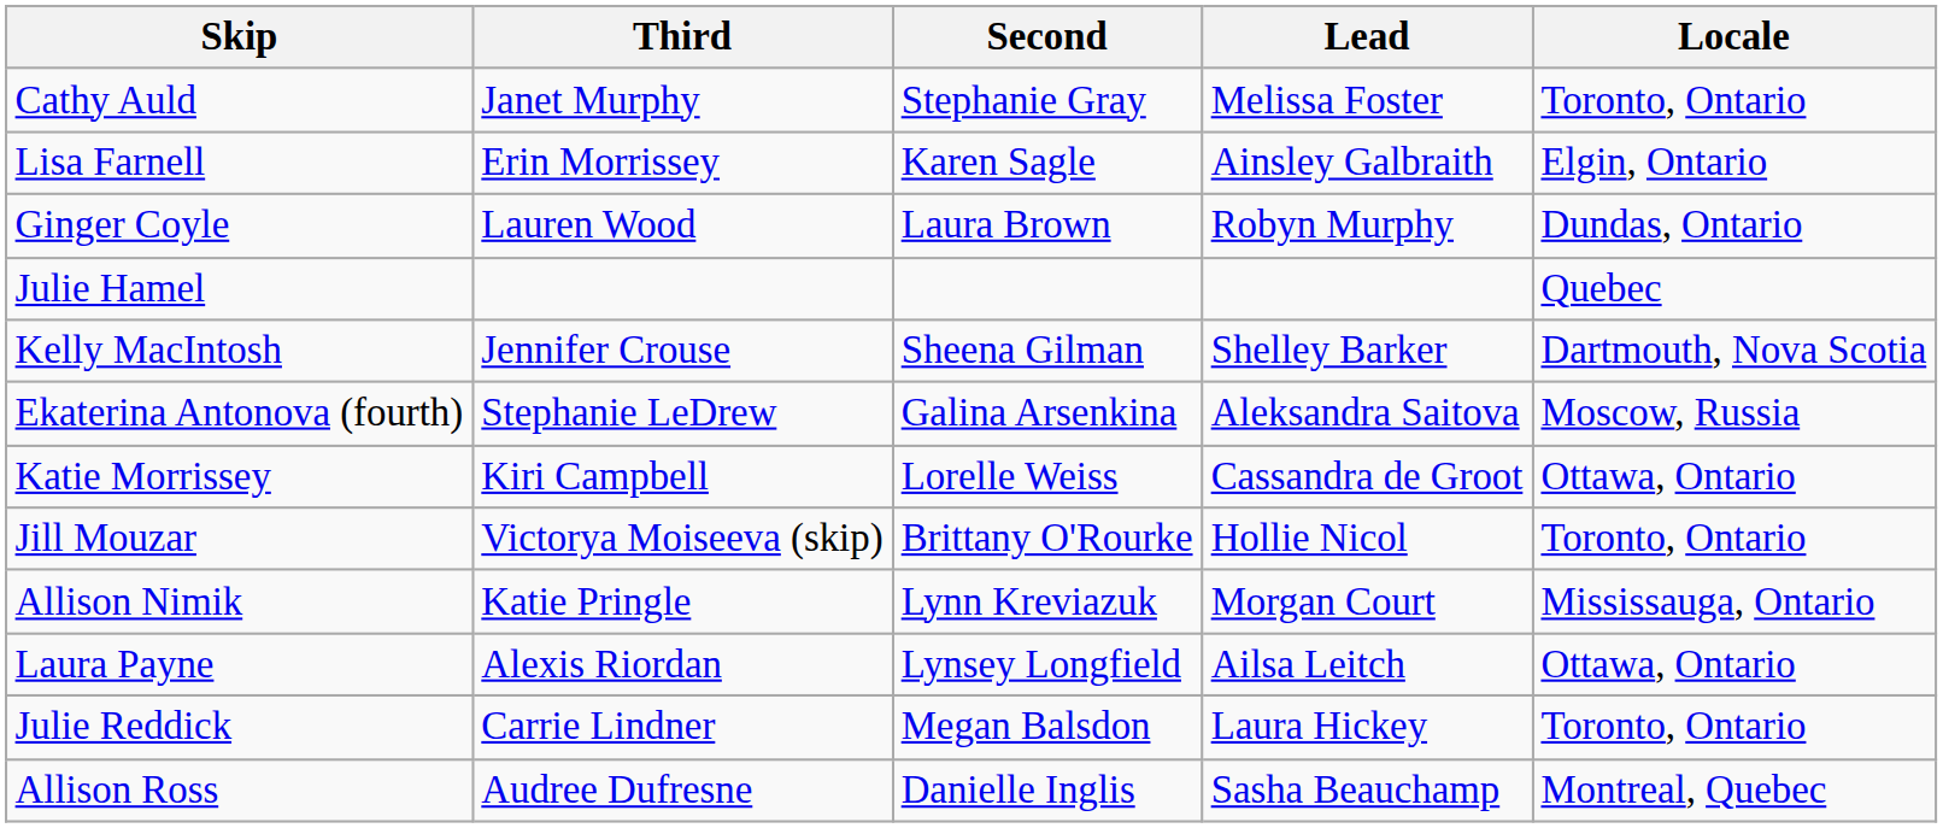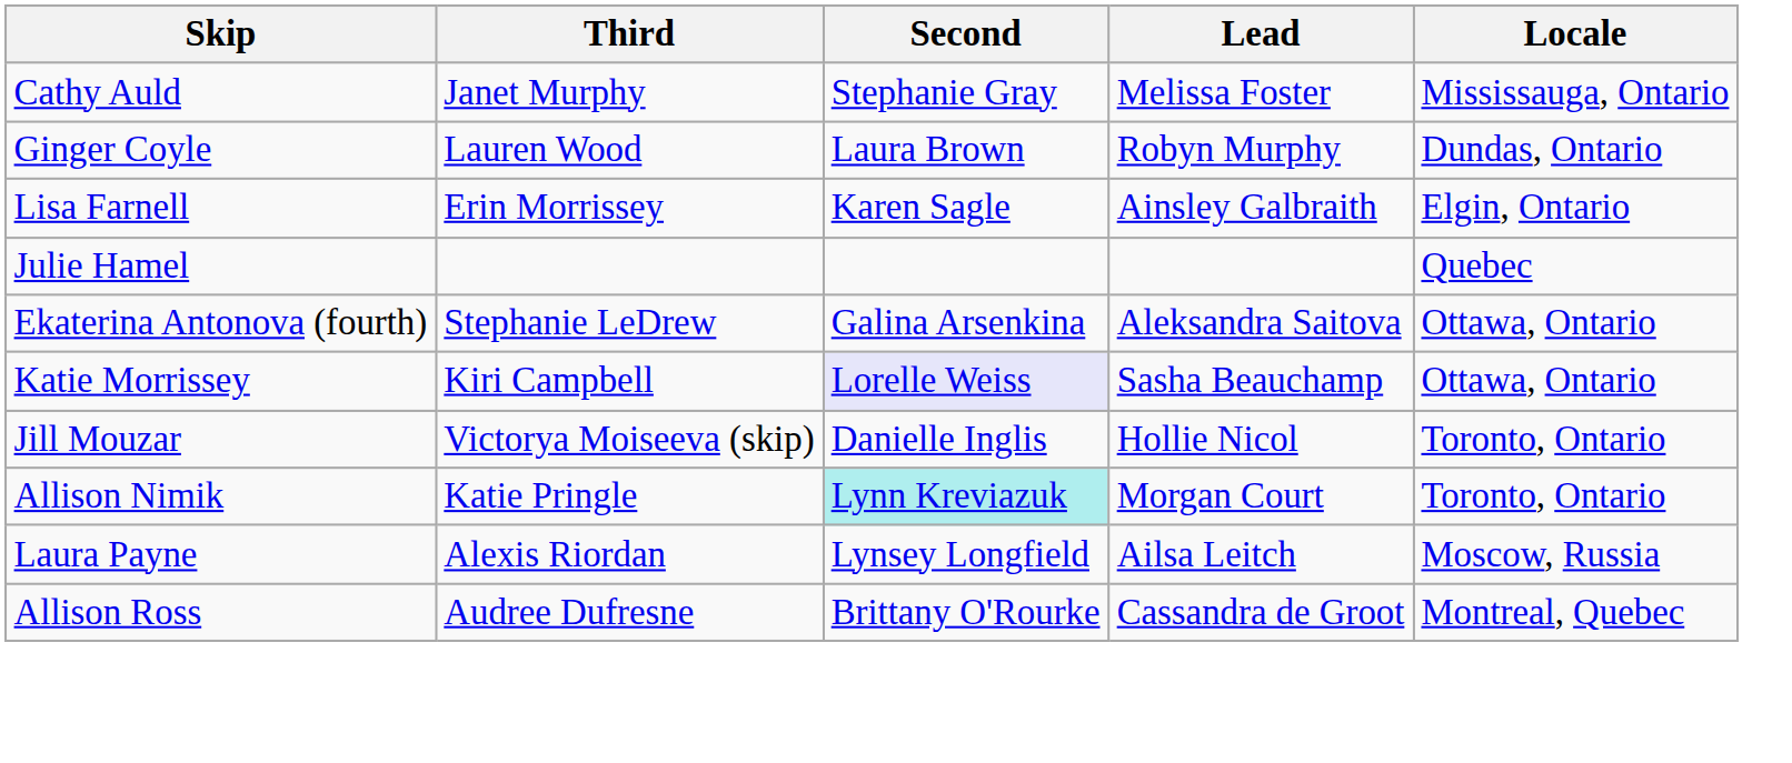 <table class=wikitable>
 <tr>
 <th>Skip</th>
 <th>Third</th>
 <th>Second</th>
 <th>Lead</th>
 <th>Locale</th>
 </tr>
 <tr>
 <td><a href='#'>Cathy Auld</a></td>
 <td><a href='#'>Janet Murphy</a></td>
 <td><a href='#'>Stephanie Gray</a></td>
 <td><a href='#'>Melissa Foster</a></td>
-<td> <a href='#'>Toronto</a>, <a href='#'>Ontario</a></td>
+<td> <a href='#'>Mississauga</a>, <a href='#'>Ontario</a></td>
+</tr>
+<tr>
+<td><a href='#'>Ginger Coyle</a></td>
+<td><a href='#'>Lauren Wood</a></td>
+<td><a href='#'>Laura Brown</a></td>
+<td><a href='#'>Robyn Murphy</a></td>
+<td> <a href='#'>Dundas</a>, <a href='#'>Ontario</a></td>
 </tr>
 <tr>
 <td><a href='#'>Lisa Farnell</a></td>
 <td><a href='#'>Erin Morrissey</a></td>
 <td><a href='#'>Karen Sagle</a></td>
 <td><a href='#'>Ainsley Galbraith</a></td>
 <td> <a href='#'>Elgin</a>, <a href='#'>Ontario</a></td>
 </tr>
 <tr>
-<td><a href='#'>Ginger Coyle</a></td>
-<td><a href='#'>Lauren Wood</a></td>
-<td><a href='#'>Laura Brown</a></td>
-<td><a href='#'>Robyn Murphy</a></td>
-<td> <a href='#'>Dundas</a>, <a href='#'>Ontario</a></td>
-</tr>
-<tr>
 <td><a href='#'>Julie Hamel</a></td>
 <td></td>
 <td></td>
 <td></td>
 <td> <a href='#'>Quebec</a></td>
 </tr>
 <tr>
-<td><a href='#'>Kelly MacIntosh</a></td>
-<td><a href='#'>Jennifer Crouse</a></td>
-<td><a href='#'>Sheena Gilman</a></td>
-<td><a href='#'>Shelley Barker</a></td>
-<td> <a href='#'>Dartmouth</a>, <a href='#'>Nova Scotia</a></td>
-</tr>
-<tr>
 <td><a href='#'>Ekaterina Antonova</a> (fourth)</td>
 <td><a href='#'>Stephanie LeDrew</a></td>
 <td><a href='#'>Galina Arsenkina</a></td>
 <td><a href='#'>Aleksandra Saitova</a></td>
-<td> <a href='#'>Moscow</a>, <a href='#'>Russia</a></td>
+<td> <a href='#'>Ottawa</a>, <a href='#'>Ontario</a></td>
 </tr>
 <tr>
 <td><a href='#'>Katie Morrissey</a></td>
 <td><a href='#'>Kiri Campbell</a></td>
-<td><a href='#'>Lorelle Weiss</a></td>
-<td><a href='#'>Cassandra de Groot</a></td>
+<td style="background: lavender;"><a href='#'>Lorelle Weiss</a></td>
+<td><a href='#'>Sasha Beauchamp</a></td>
 <td> <a href='#'>Ottawa</a>, <a href='#'>Ontario</a></td>
 </tr>
 <tr>
 <td><a href='#'>Jill Mouzar</a></td>
 <td><a href='#'>Victorya Moiseeva</a> (skip)</td>
-<td><a href='#'>Brittany O'Rourke</a></td>
+<td><a href='#'>Danielle Inglis</a></td>
 <td><a href='#'>Hollie Nicol</a></td>
 <td> <a href='#'>Toronto</a>, <a href='#'>Ontario</a></td>
 </tr>
 <tr>
 <td><a href='#'>Allison Nimik</a></td>
 <td><a href='#'>Katie Pringle</a></td>
-<td><a href='#'>Lynn Kreviazuk</a></td>
+<td style="background: paleturquoise;"><a href='#'>Lynn Kreviazuk</a></td>
 <td><a href='#'>Morgan Court</a></td>
-<td> <a href='#'>Mississauga</a>, <a href='#'>Ontario</a></td>
+<td> <a href='#'>Toronto</a>, <a href='#'>Ontario</a></td>
 </tr>
 <tr>
 <td><a href='#'>Laura Payne</a></td>
 <td><a href='#'>Alexis Riordan</a></td>
 <td><a href='#'>Lynsey Longfield</a></td>
 <td><a href='#'>Ailsa Leitch</a></td>
-<td> <a href='#'>Ottawa</a>, <a href='#'>Ontario</a></td>
-</tr>
-<tr>
-<td><a href='#'>Julie Reddick</a></td>
-<td><a href='#'>Carrie Lindner</a></td>
-<td><a href='#'>Megan Balsdon</a></td>
-<td><a href='#'>Laura Hickey</a></td>
-<td> <a href='#'>Toronto</a>, <a href='#'>Ontario</a></td>
+<td> <a href='#'>Moscow</a>, <a href='#'>Russia</a></td>
 </tr>
 <tr>
 <td><a href='#'>Allison Ross</a></td>
 <td><a href='#'>Audree Dufresne</a></td>
-<td><a href='#'>Danielle Inglis</a></td>
-<td><a href='#'>Sasha Beauchamp</a></td>
+<td><a href='#'>Brittany O'Rourke</a></td>
+<td><a href='#'>Cassandra de Groot</a></td>
 <td> <a href='#'>Montreal</a>, <a href='#'>Quebec</a></td>
 </tr>
 </table>
